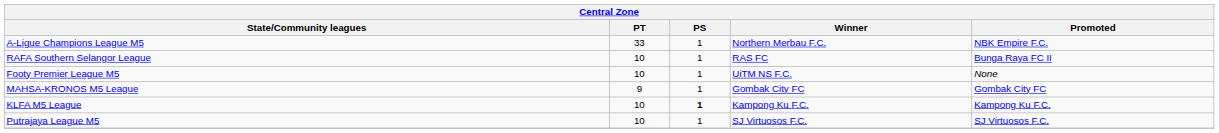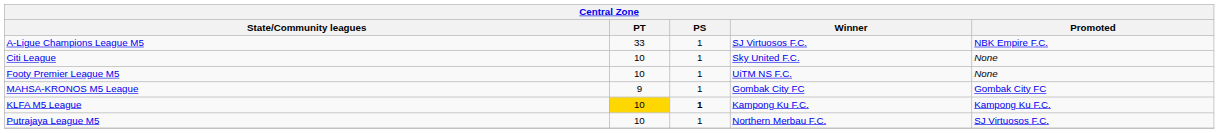 <table class="wikitable sortable" style="width:100%;">
 <tr>
 <th colspan="5"><strong><a href='#'>Central Zone</a></strong></th>
 </tr>
 <tr>
 <th style="width:50%;">State/Community leagues</th>
 <th style="width:5%;">PT</th>
 <th style="width:5%;">PS</th>
 <th style="width:20%;">Winner</th>
 <th style="width:25%;">Promoted</th>
 </tr>
 <tr>
 <td> <a href='#'>A-Ligue Champions League M5</a></td>
 <td style="text-align:center">33</td>
 <td style="text-align:center">1</td>
-<td><a href='#'>Northern Merbau F.C.</a></td>
+<td><a href='#'>SJ Virtuosos F.C.</a></td>
 <td><a href='#'>NBK Empire F.C.</a></td>
 </tr>
 <tr>
-<td> <a href='#'>RAFA Southern Selangor League</a></td>
+<td> <a href='#'>Citi League</a></td>
 <td style="text-align:center">10</td>
 <td style="text-align:center">1</td>
-<td><a href='#'>RAS FC</a></td>
-<td><a href='#'>Bunga Raya FC II</a></td>
+<td><a href='#'>Sky United F.C.</a></td>
+<td><em>None</em></td>
 </tr>
 <tr>
 <td> <a href='#'>Footy Premier League M5</a></td>
 <td style="text-align:center">10</td>
 <td style="text-align:center">1</td>
 <td><a href='#'>UiTM NS F.C.</a></td>
 <td><em>None</em></td>
 </tr>
 <tr>
 <td> <a href='#'>MAHSA-KRONOS M5 League</a></td>
 <td style="text-align:center">9</td>
 <td style="text-align:center">1</td>
 <td><a href='#'>Gombak City FC</a></td>
 <td><a href='#'>Gombak City FC</a></td>
 </tr>
 <tr>
 <td> <a href='#'>KLFA M5 League</a></td>
-<td style="text-align:center">10</td>
+<td style="background: gold; text-align:center">10</td>
 <td style="text-align:center"><strong>1</strong></td>
 <td><a href='#'>Kampong Ku F.C.</a></td>
 <td><a href='#'>Kampong Ku F.C.</a></td>
 </tr>
 <tr>
 <td> <a href='#'>Putrajaya League M5</a></td>
 <td style="text-align:center">10</td>
 <td style="text-align:center">1</td>
-<td><a href='#'>SJ Virtuosos F.C.</a></td>
+<td><a href='#'>Northern Merbau F.C.</a></td>
 <td><a href='#'>SJ Virtuosos F.C.</a></td>
 </tr>
 <tr>
 </tr>
 </table>
